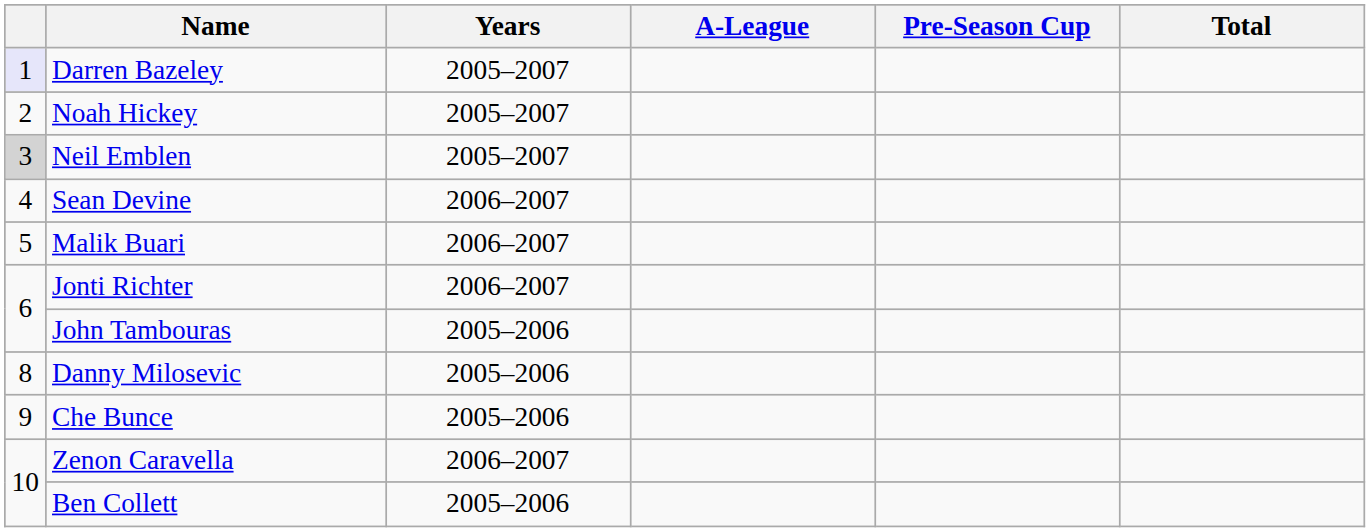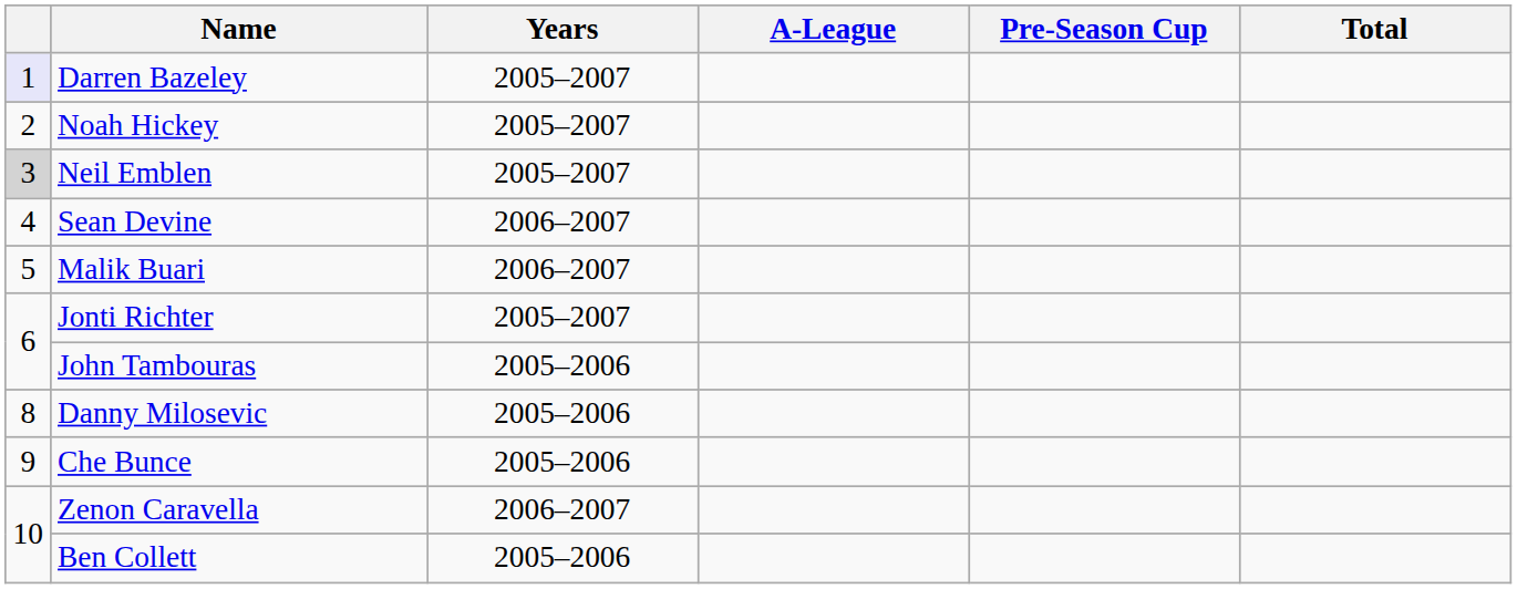 <table class="wikitable sortable" width=90% style="text-align:center">
 <tr>
 <th></th>
 <th width=25%>Name</th>
 <th width=18%>Years</th>
 <th width=18%><a href='#'>A-League</a></th>
 <th width=18%><a href='#'>Pre-Season Cup</a></th>
 <th width=18%>Total</th>
 </tr>
 <tr>
 <td style="background: lavender;">1</td>
 <td align="left"> <a href='#'>Darren Bazeley</a></td>
 <td>2005–2007</td>
 <td></td>
 <td></td>
 <td></td>
 </tr>
 <tr>
 <td>2</td>
 <td align="left"> <a href='#'>Noah Hickey</a></td>
 <td>2005–2007</td>
 <td></td>
 <td></td>
 <td></td>
 </tr>
 <tr>
 <td style="background: lightgrey;">3</td>
 <td align="left"> <a href='#'>Neil Emblen</a></td>
 <td>2005–2007</td>
 <td></td>
 <td></td>
 <td></td>
 </tr>
 <tr>
 <td>4</td>
 <td align="left"> <a href='#'>Sean Devine</a></td>
 <td>2006–2007</td>
 <td></td>
 <td></td>
 <td></td>
 </tr>
 <tr>
 <td>5</td>
 <td align="left"> <a href='#'>Malik Buari</a></td>
 <td>2006–2007</td>
 <td></td>
 <td></td>
 <td></td>
 </tr>
 <tr>
 <td rowspan=2>6</td>
 <td align="left"> <a href='#'>Jonti Richter</a></td>
-<td>2006–2007</td>
+<td>2005–2007</td>
 <td></td>
 <td></td>
 <td></td>
 </tr>
 <tr>
 <td align="left"> <a href='#'>John Tambouras</a></td>
 <td>2005–2006</td>
 <td></td>
 <td></td>
 <td></td>
 </tr>
 <tr>
 <td>8</td>
 <td align="left"> <a href='#'>Danny Milosevic</a></td>
 <td>2005–2006</td>
 <td></td>
 <td></td>
 <td></td>
 </tr>
 <tr>
 <td>9</td>
 <td align="left"> <a href='#'>Che Bunce</a></td>
 <td>2005–2006</td>
 <td></td>
 <td></td>
 <td></td>
 </tr>
 <tr>
 <td rowspan=2>10</td>
 <td align="left"> <a href='#'>Zenon Caravella</a></td>
 <td>2006–2007</td>
 <td></td>
 <td></td>
 <td></td>
 </tr>
 <tr>
 <td align="left"> <a href='#'>Ben Collett</a></td>
 <td>2005–2006</td>
 <td></td>
 <td></td>
 <td></td>
 </tr>
 </table>
